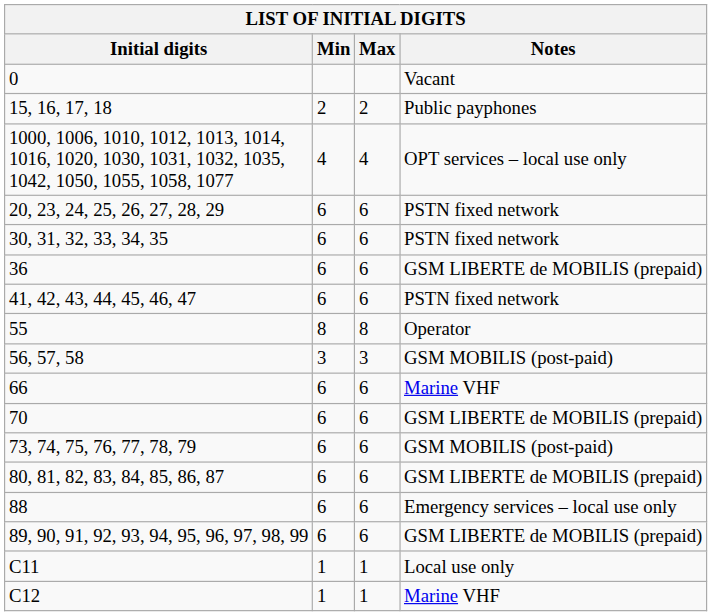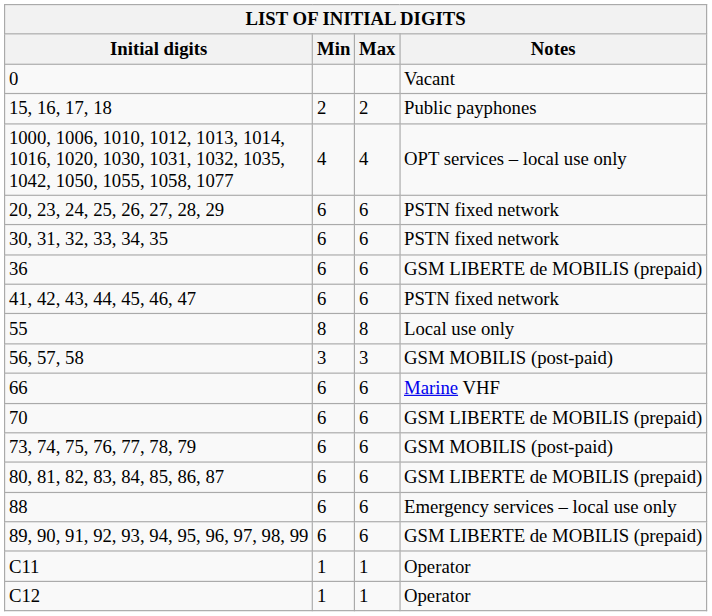 <table class="wikitable" border=1>
 <tr>
 <th colspan="4">LIST OF INITIAL DIGITS</th>
 </tr>
 <tr>
 <th>Initial digits</th>
 <th>Min</th>
 <th>Max</th>
 <th>Notes</th>
 </tr>
 <tr>
 <td>0</td>
 <td></td>
 <td></td>
 <td>Vacant</td>
 </tr>
 <tr>
 <td>15, 16, 17, 18</td>
 <td>2</td>
 <td>2</td>
 <td>Public payphones</td>
 </tr>
 <tr>
 <td>1000, 1006, 1010, 1012, 1013, 1014,<br>1016, 1020, 1030, 1031, 1032, 1035,<br>1042, 1050, 1055, 1058, 1077</td>
 <td>4</td>
 <td>4</td>
 <td>OPT services – local use only</td>
 </tr>
 <tr>
 <td>20, 23, 24, 25, 26, 27, 28, 29</td>
 <td>6</td>
 <td>6</td>
 <td>PSTN fixed network</td>
 </tr>
 <tr>
 <td>30, 31, 32, 33, 34, 35</td>
 <td>6</td>
 <td>6</td>
 <td>PSTN fixed network</td>
 </tr>
 <tr>
 <td>36</td>
 <td>6</td>
 <td>6</td>
 <td>GSM LIBERTE de MOBILIS (prepaid)</td>
 </tr>
 <tr>
 <td>41, 42, 43, 44, 45, 46, 47</td>
 <td>6</td>
 <td>6</td>
 <td>PSTN fixed network</td>
 </tr>
 <tr>
 <td>55</td>
 <td>8</td>
 <td>8</td>
-<td>Operator</td>
+<td>Local use only</td>
 </tr>
 <tr>
 <td>56, 57, 58</td>
 <td>3</td>
 <td>3</td>
 <td>GSM MOBILIS (post-paid)</td>
 </tr>
 <tr>
 <td>66</td>
 <td>6</td>
 <td>6</td>
 <td><a href='#'>Marine</a> VHF</td>
 </tr>
 <tr>
 <td>70</td>
 <td>6</td>
 <td>6</td>
 <td>GSM LIBERTE de MOBILIS (prepaid)</td>
 </tr>
 <tr>
 <td>73, 74, 75, 76, 77, 78, 79</td>
 <td>6</td>
 <td>6</td>
 <td>GSM MOBILIS (post-paid)</td>
 </tr>
 <tr>
 <td>80, 81, 82, 83, 84, 85, 86, 87</td>
 <td>6</td>
 <td>6</td>
 <td>GSM LIBERTE de MOBILIS (prepaid)</td>
 </tr>
 <tr>
 <td>88</td>
 <td>6</td>
 <td>6</td>
 <td>Emergency services – local use only</td>
 </tr>
 <tr>
 <td>89, 90, 91, 92, 93, 94, 95, 96, 97, 98, 99</td>
 <td>6</td>
 <td>6</td>
 <td>GSM LIBERTE de MOBILIS (prepaid)</td>
 </tr>
 <tr>
 <td>C11</td>
 <td>1</td>
 <td>1</td>
-<td>Local use only</td>
+<td>Operator</td>
 </tr>
 <tr>
 <td>C12</td>
 <td>1</td>
 <td>1</td>
-<td><a href='#'>Marine</a> VHF</td>
+<td>Operator</td>
 </tr>
 </table>
